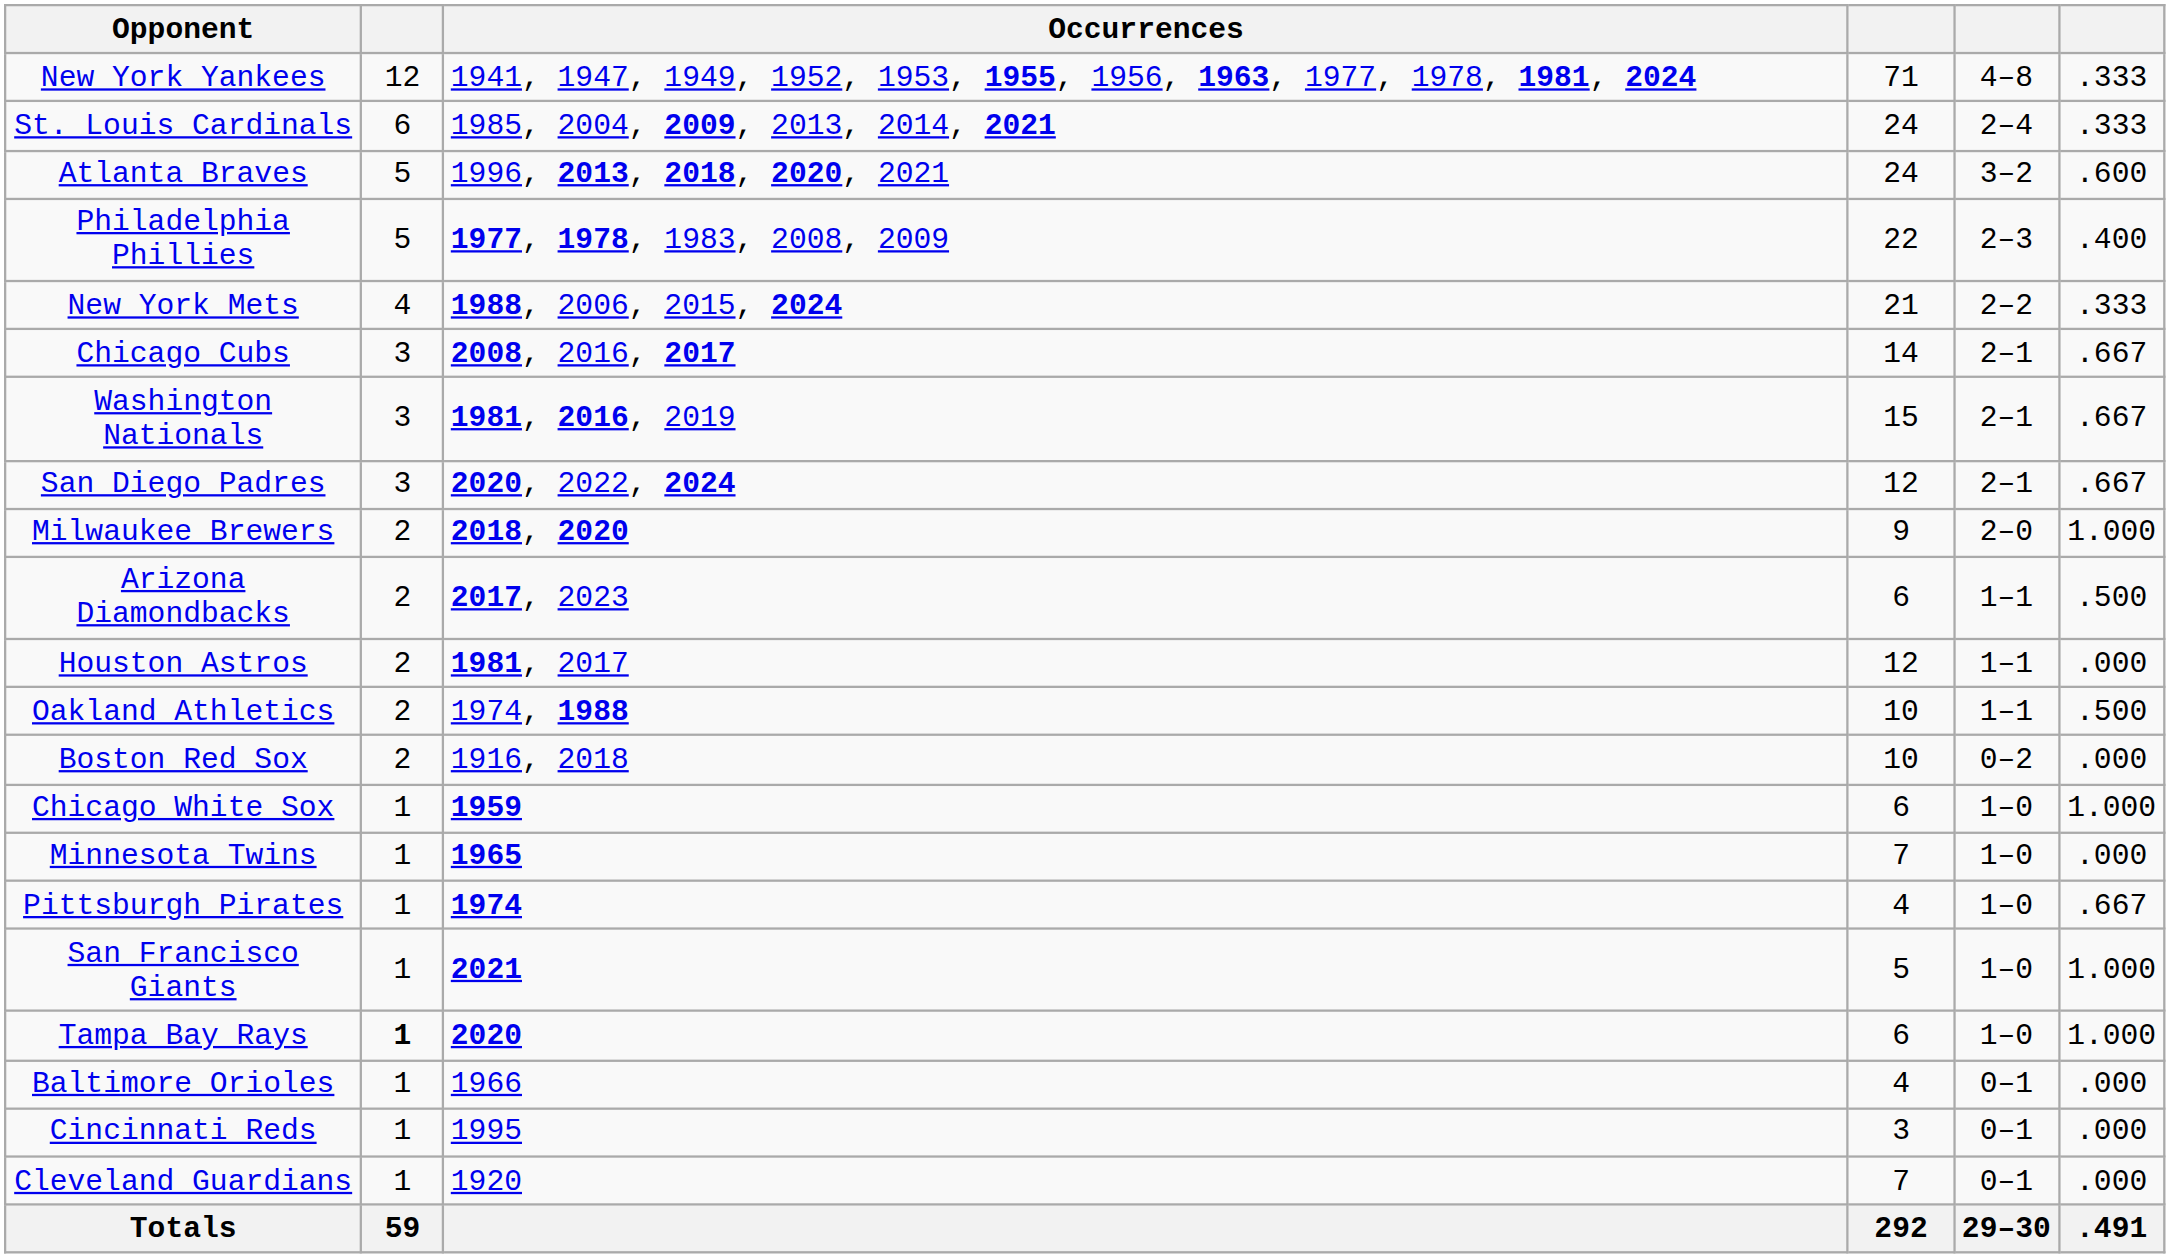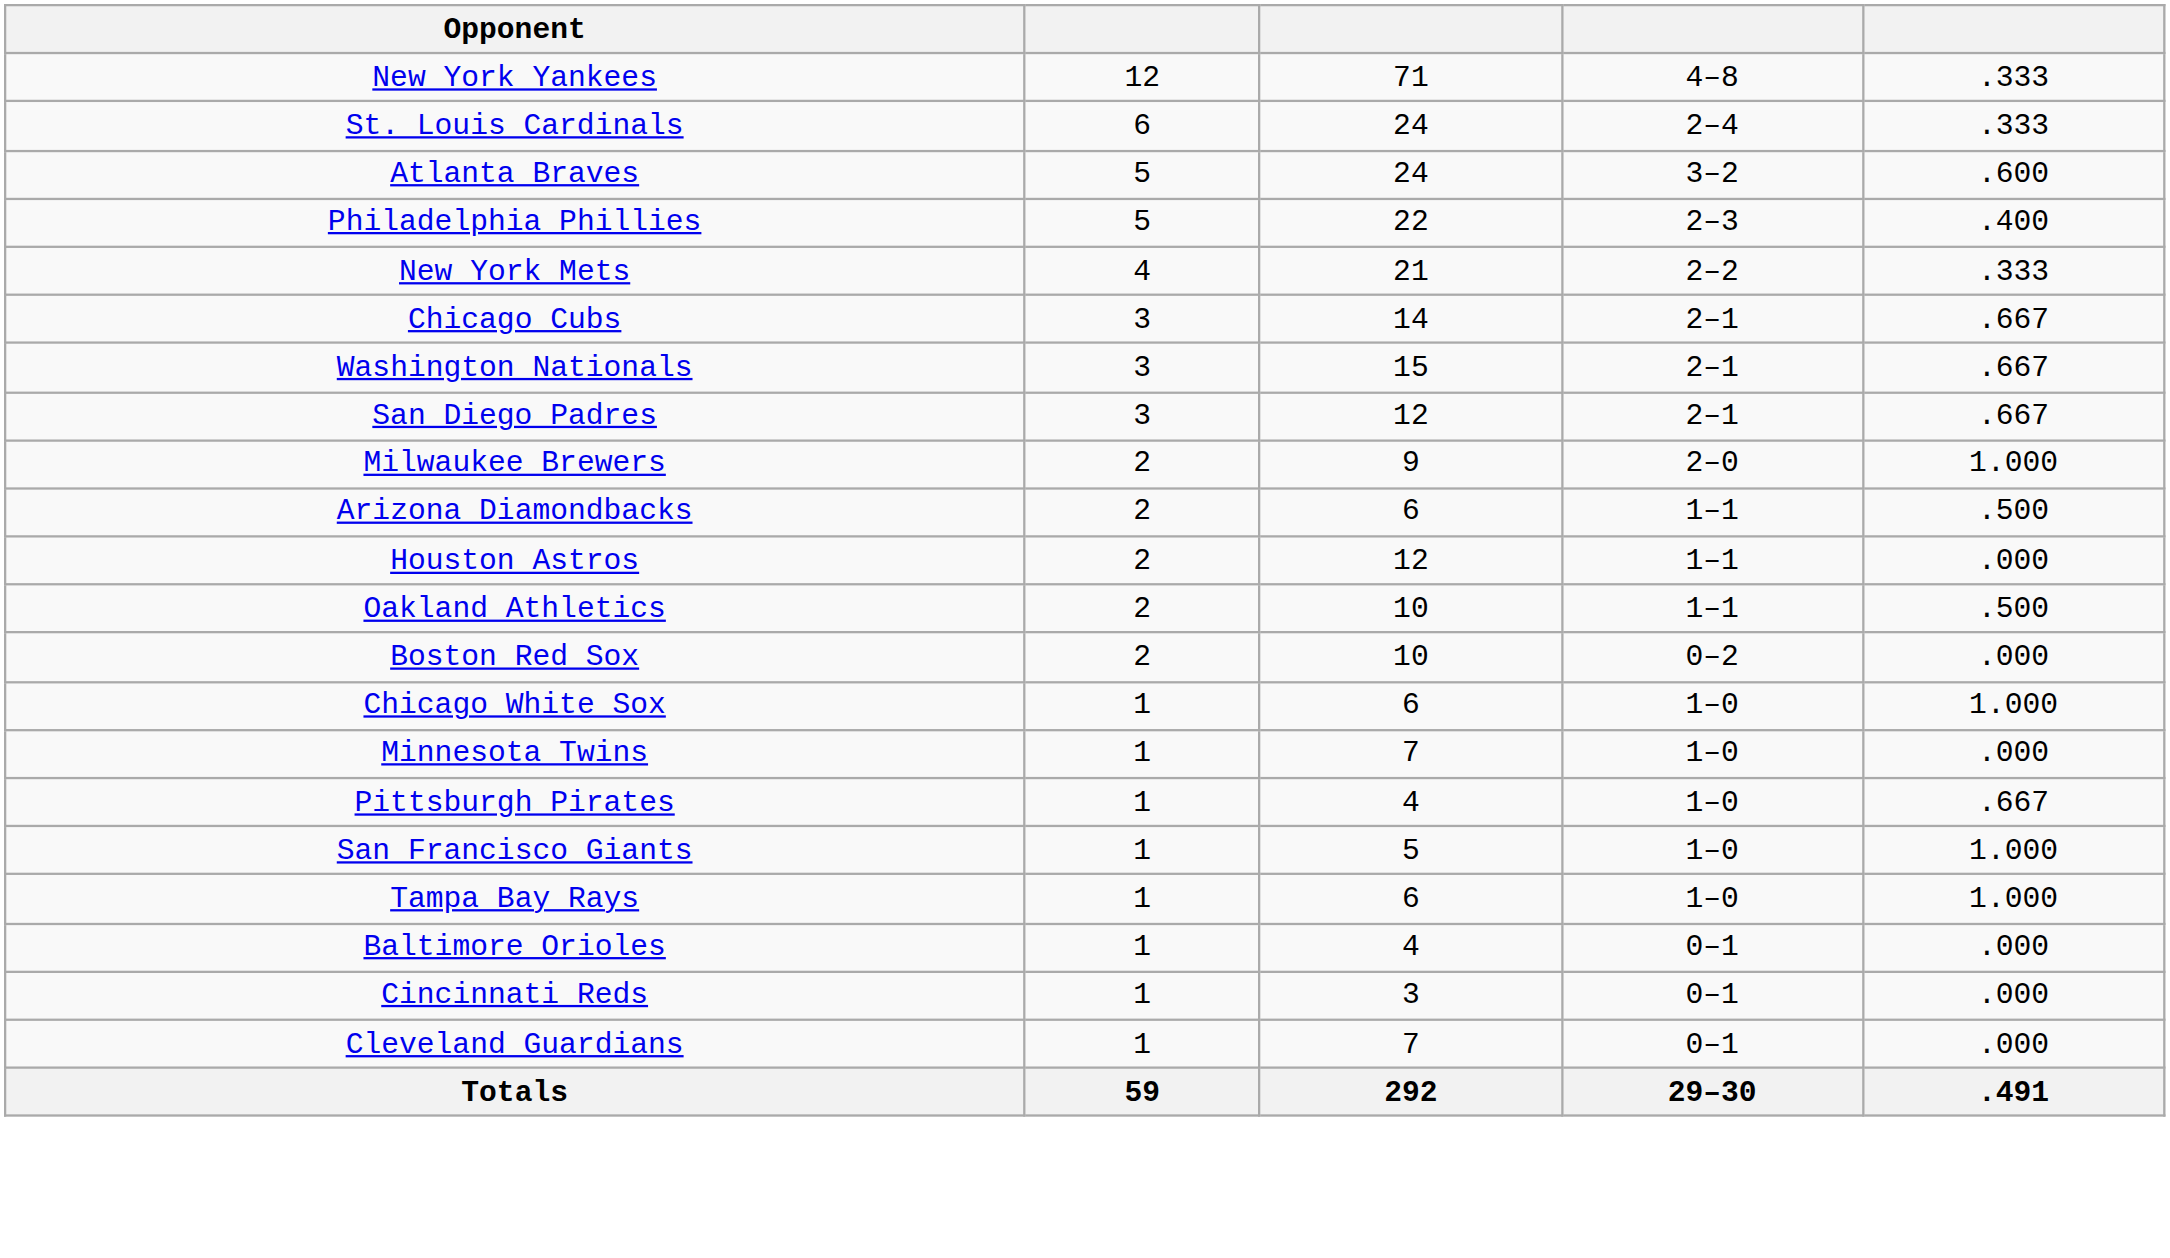 <table class="wikitable sortable" style="text-align: center; width: 75%;">
 <tr>
 <th width="150">Opponent</th>
 <th width="30"></th>
-<th>Occurrences</th>
 <th width="40"></th>
 <th width="40"></th>
 <th width="40"></th>
 </tr>
 <tr>
 <td><a href='#'>New York Yankees</a></td>
 <td>12</td>
-<td align=left><a href='#'>1941</a>, <a href='#'>1947</a>, <a href='#'>1949</a>, <a href='#'>1952</a>, <a href='#'>1953</a>, <strong><a href='#'>1955</a></strong>, <a href='#'>1956</a>, <strong><a href='#'>1963</a></strong>, <a href='#'>1977</a>, <a href='#'>1978</a>, <strong><a href='#'>1981</a></strong>, <strong><a href='#'>2024</a></strong></td>
 <td>71</td>
 <td>4–8</td>
 <td>.333</td>
 </tr>
 <tr>
 <td><a href='#'>St. Louis Cardinals</a></td>
 <td>6</td>
-<td align=left><a href='#'>1985</a>, <a href='#'>2004</a>, <strong><a href='#'>2009</a></strong>, <a href='#'>2013</a>, <a href='#'>2014</a>, <strong><a href='#'>2021</a></strong></td>
 <td>24</td>
 <td>2–4</td>
 <td>.333</td>
 </tr>
 <tr>
 <td><a href='#'>Atlanta Braves</a></td>
 <td>5</td>
-<td align=left><a href='#'>1996</a>, <strong><a href='#'>2013</a></strong>, <strong><a href='#'>2018</a></strong>, <strong><a href='#'>2020</a></strong>, <a href='#'>2021</a></td>
 <td>24</td>
 <td>3–2</td>
 <td>.600</td>
 </tr>
 <tr>
 <td><a href='#'>Philadelphia Phillies</a></td>
 <td>5</td>
-<td align=left><strong><a href='#'>1977</a></strong>, <strong><a href='#'>1978</a></strong>, <a href='#'>1983</a>, <a href='#'>2008</a>, <a href='#'>2009</a></td>
 <td>22</td>
 <td>2–3</td>
 <td>.400</td>
 </tr>
 <tr>
 <td><a href='#'>New York Mets</a></td>
 <td>4</td>
-<td align=left><strong><a href='#'>1988</a></strong>, <a href='#'>2006</a>, <a href='#'>2015</a>, <strong><a href='#'>2024</a></strong></td>
 <td>21</td>
 <td>2–2</td>
 <td>.333</td>
 </tr>
 <tr>
 <td><a href='#'>Chicago Cubs</a></td>
 <td>3</td>
-<td align=left><strong><a href='#'>2008</a></strong>, <a href='#'>2016</a>, <strong><a href='#'>2017</a></strong></td>
 <td>14</td>
 <td>2–1</td>
 <td>.667</td>
 </tr>
 <tr>
 <td><a href='#'>Washington Nationals</a></td>
 <td>3</td>
-<td align=left><strong><a href='#'>1981</a></strong>, <strong><a href='#'>2016</a></strong>, <a href='#'>2019</a></td>
 <td>15</td>
 <td>2–1</td>
 <td>.667</td>
 </tr>
 <tr>
 <td><a href='#'>San Diego Padres</a></td>
 <td>3</td>
-<td align=left><strong><a href='#'>2020</a></strong>, <a href='#'>2022</a>, <strong><a href='#'>2024</a></strong></td>
 <td>12</td>
 <td>2–1</td>
 <td>.667</td>
 </tr>
 <tr>
 <td><a href='#'>Milwaukee Brewers</a></td>
 <td>2</td>
-<td align=left><strong><a href='#'>2018</a></strong>, <strong><a href='#'>2020</a></strong></td>
 <td>9</td>
 <td>2–0</td>
 <td>1.000</td>
 </tr>
 <tr>
 <td><a href='#'>Arizona Diamondbacks</a></td>
 <td>2</td>
-<td align=left><strong><a href='#'>2017</a></strong>, <a href='#'>2023</a></td>
 <td>6</td>
 <td>1–1</td>
 <td>.500</td>
 </tr>
 <tr>
 <td><a href='#'>Houston Astros</a></td>
 <td>2</td>
-<td align=left><strong><a href='#'>1981</a></strong>, <a href='#'>2017</a></td>
 <td>12</td>
 <td>1–1</td>
 <td>.000</td>
 </tr>
 <tr>
 <td><a href='#'>Oakland Athletics</a></td>
 <td>2</td>
-<td align=left><a href='#'>1974</a>, <strong><a href='#'>1988</a></strong></td>
 <td>10</td>
 <td>1–1</td>
 <td>.500</td>
 </tr>
 <tr>
 <td><a href='#'>Boston Red Sox</a></td>
 <td>2</td>
-<td align=left><a href='#'>1916</a>, <a href='#'>2018</a></td>
 <td>10</td>
 <td>0–2</td>
 <td>.000</td>
 </tr>
 <tr>
 <td><a href='#'>Chicago White Sox</a></td>
 <td>1</td>
-<td align=left><strong><a href='#'>1959</a></strong></td>
 <td>6</td>
 <td>1–0</td>
 <td>1.000</td>
 </tr>
 <tr>
 <td><a href='#'>Minnesota Twins</a></td>
 <td>1</td>
-<td align=left><strong><a href='#'>1965</a></strong></td>
 <td>7</td>
 <td>1–0</td>
 <td>.000</td>
 </tr>
 <tr>
 <td><a href='#'>Pittsburgh Pirates</a></td>
 <td>1</td>
-<td align=left><strong><a href='#'>1974</a></strong></td>
 <td>4</td>
 <td>1–0</td>
 <td>.667</td>
 </tr>
 <tr>
 <td><a href='#'>San Francisco Giants</a></td>
 <td>1</td>
-<td align=left><strong><a href='#'>2021</a></strong></td>
 <td>5</td>
 <td>1–0</td>
 <td>1.000</td>
 </tr>
 <tr>
 <td><a href='#'>Tampa Bay Rays</a></td>
-<td><strong>1</strong></td>
-<td align=left><strong><a href='#'>2020</a></strong></td>
+<td>1</td>
 <td>6</td>
 <td>1–0</td>
 <td>1.000</td>
 </tr>
 <tr>
 <td><a href='#'>Baltimore Orioles</a></td>
 <td>1</td>
-<td align=left><a href='#'>1966</a></td>
 <td>4</td>
 <td>0–1</td>
 <td>.000</td>
 </tr>
 <tr>
 <td><a href='#'>Cincinnati Reds</a></td>
 <td>1</td>
-<td align=left><a href='#'>1995</a></td>
 <td>3</td>
 <td>0–1</td>
 <td>.000</td>
 </tr>
 <tr>
 <td><a href='#'>Cleveland Guardians</a></td>
 <td>1</td>
-<td align=left><a href='#'>1920</a></td>
 <td>7</td>
 <td>0–1</td>
 <td>.000</td>
 </tr>
 <tr>
 <th width="150">Totals</th>
 <th width="30">59</th>
-<th></th>
 <th width="40">292</th>
 <th width="40">29–30</th>
 <th width="40">.491</th>
 </tr>
 </table>
